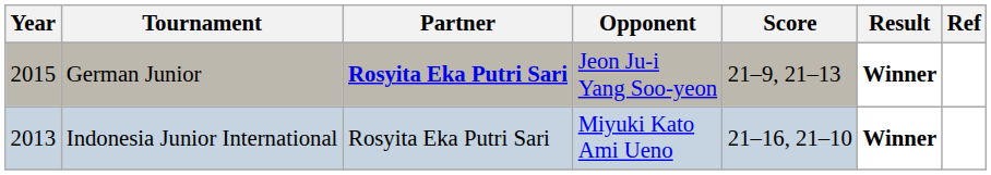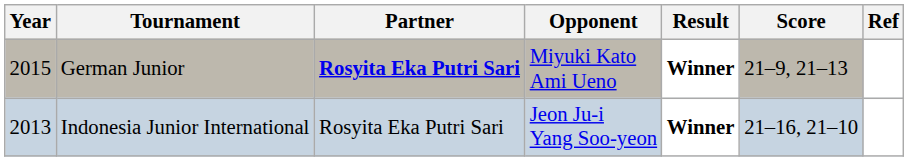 <table class="sortable wikitable" style="font-size: 90%">
 <tr>
 <th>Year</th>
 <th>Tournament</th>
 <th>Partner</th>
 <th>Opponent</th>
+<th>Result</th>
 <th>Score</th>
-<th>Result</th>
 <th>Ref</th>
 </tr>
 <tr style="background:#BDB8AD">
 <td align="center">2015</td>
 <td align="left">German Junior</td>
 <td align="left"><strong> <a href='#'>Rosyita Eka Putri Sari</a></strong></td>
-<td align="left"> <a href='#'>Jeon Ju-i</a><br> <a href='#'>Yang Soo-yeon</a></td>
+<td align="left"> <a href='#'>Miyuki Kato</a><br> <a href='#'>Ami Ueno</a></td>
+<td style="text-align:left; background:white"> <strong>Winner</strong></td>
 <td align="left">21–9, 21–13</td>
-<td style="text-align:left; background:white"> <strong>Winner</strong></td>
 <td style="text-align:center; background:white"></td>
 </tr>
 <tr style="background:#C6D4E1">
 <td align="center">2013</td>
 <td align="left">Indonesia Junior International</td>
 <td align="left"> Rosyita Eka Putri Sari</td>
-<td align="left"> <a href='#'>Miyuki Kato</a><br> <a href='#'>Ami Ueno</a></td>
+<td align="left"> <a href='#'>Jeon Ju-i</a><br> <a href='#'>Yang Soo-yeon</a></td>
+<td style="text-align:left; background:white"> <strong>Winner</strong></td>
 <td align="left">21–16, 21–10</td>
-<td style="text-align:left; background:white"> <strong>Winner</strong></td>
 <td style="text-align:center; background:white"></td>
 </tr>
 </table>
